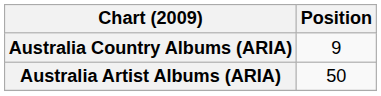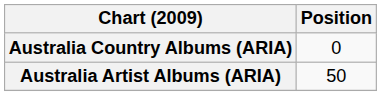 <table class="wikitable sortable plainrowheaders" style="text-align:center">
 <tr>
 <th scope="col">Chart (2009)</th>
 <th scope="col">Position</th>
 </tr>
 <tr>
 <th scope="row">Australia Country Albums (ARIA) </th>
-<td>9</td>
+<td>0</td>
 </tr>
 <tr>
 <th scope="row">Australia Artist Albums (ARIA) </th>
 <td>50</td>
 </tr>
 <tr>
 </tr>
 </table>
